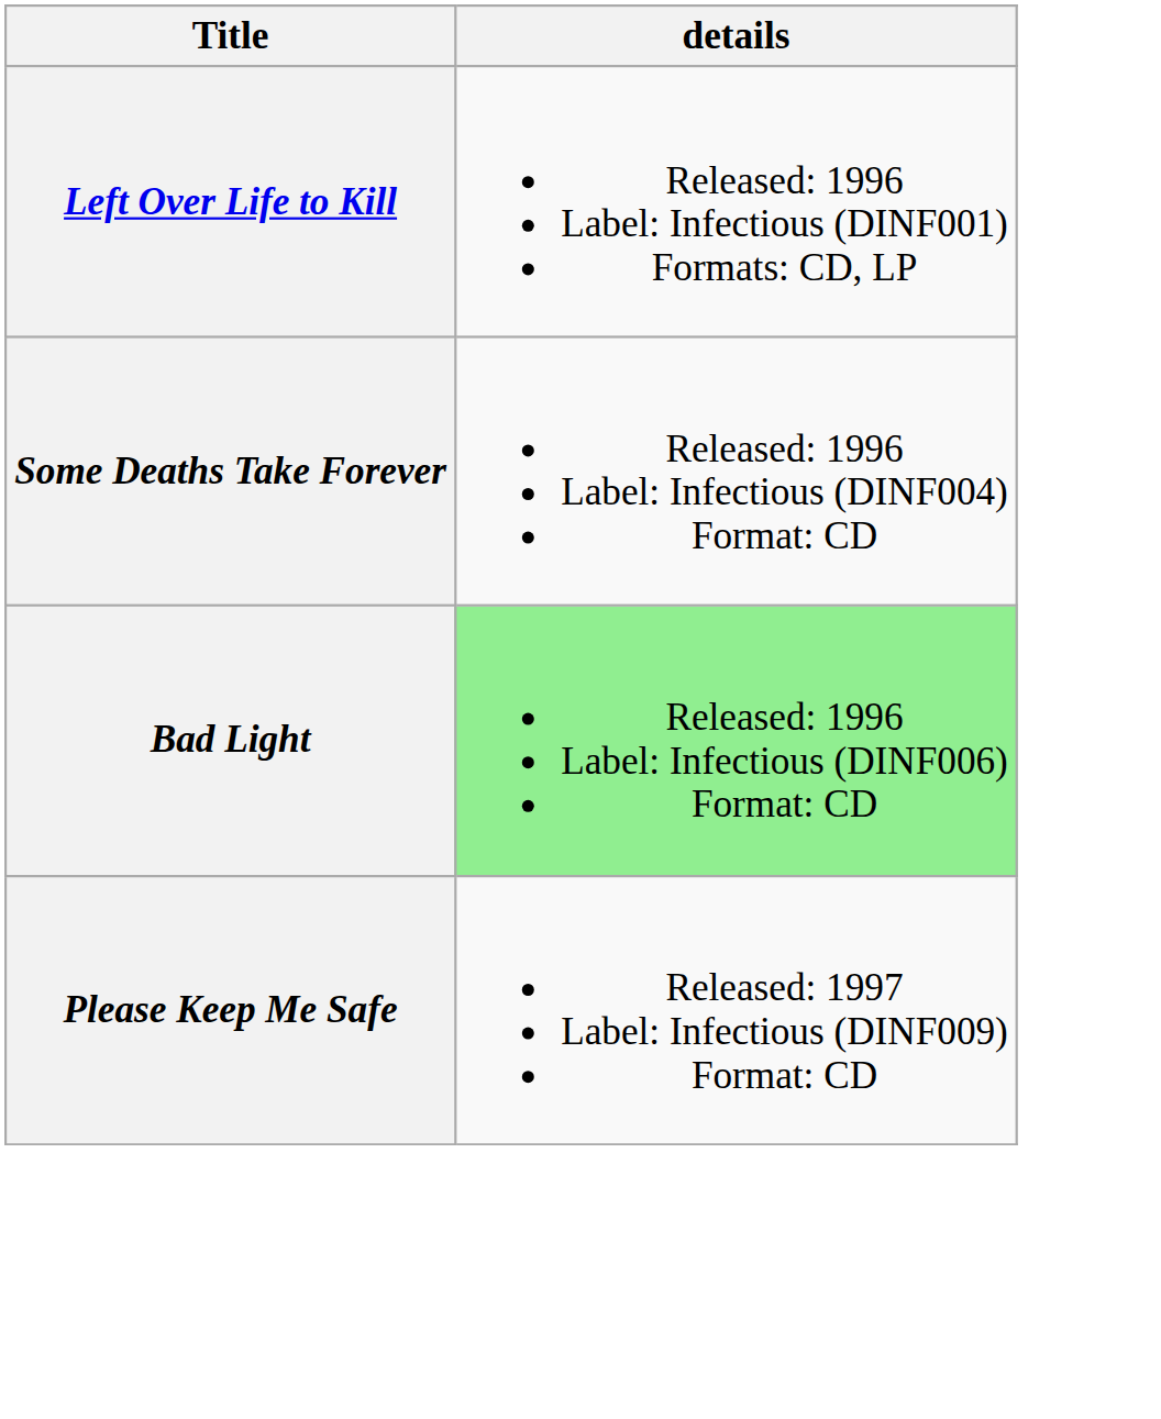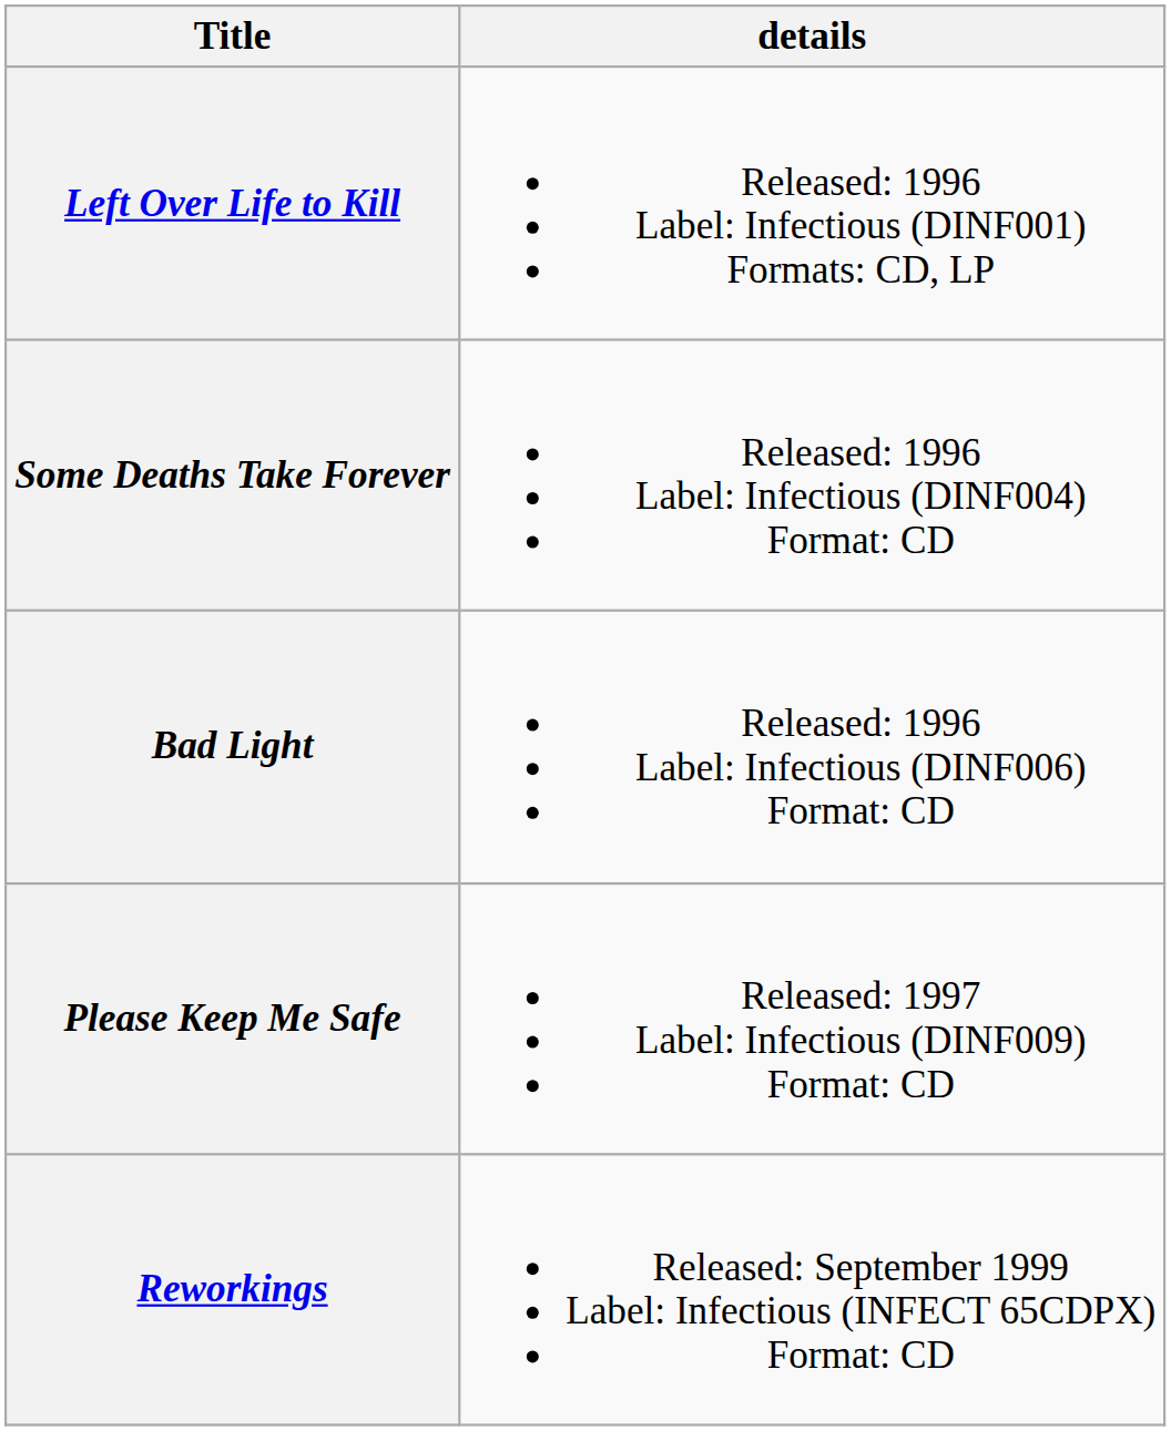 <table class="wikitable plainrowheaders" style="text-align:center;" border="1">
 <tr>
 <th>Title</th>
 <th>details</th>
 </tr>
 <tr>
 <th scope="row"><em><a href='#'>Left Over Life to Kill</a></em></th>
 <td><br><ul><li>Released: 1996</li><li>Label: Infectious (DINF001)</li><li>Formats: CD, LP</li></ul></td>
 </tr>
 <tr>
 <th scope="row"><em>Some Deaths Take Forever</em></th>
 <td><br><ul><li>Released: 1996</li><li>Label: Infectious (DINF004)</li><li>Format: CD</li></ul></td>
 </tr>
 <tr>
 <th scope="row"><em>Bad Light</em></th>
-<td style="background: lightgreen;"><br><ul><li>Released: 1996</li><li>Label: Infectious (DINF006)</li><li>Format: CD</li></ul></td>
+<td><br><ul><li>Released: 1996</li><li>Label: Infectious (DINF006)</li><li>Format: CD</li></ul></td>
 </tr>
 <tr>
 <th scope="row"><em>Please Keep Me Safe</em></th>
 <td><br><ul><li>Released: 1997</li><li>Label: Infectious (DINF009)</li><li>Format: CD</li></ul></td>
 </tr>
+<tr>
+<th scope="row"><em><a href='#'>Reworkings</a></em></th>
+<td><br><ul><li>Released: September 1999</li><li>Label: Infectious (INFECT 65CDPX)</li><li>Format: CD</li></ul></td>
+</tr>
 </table>
